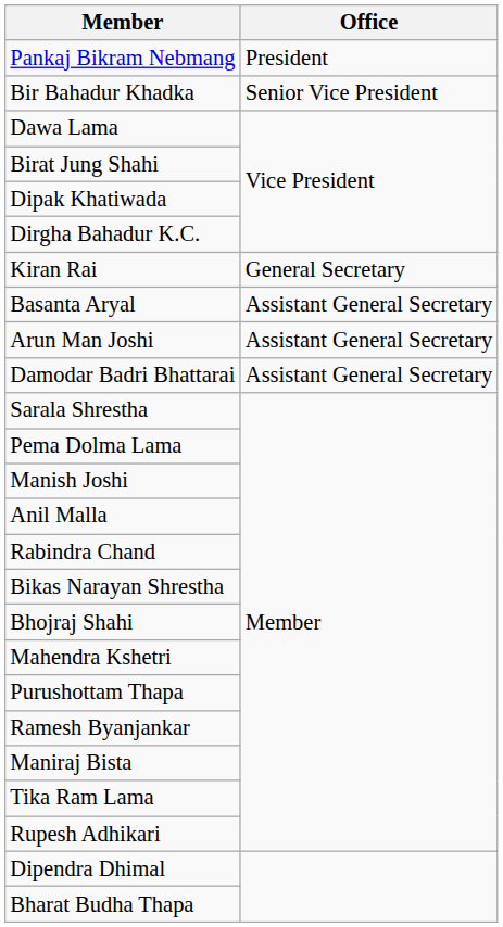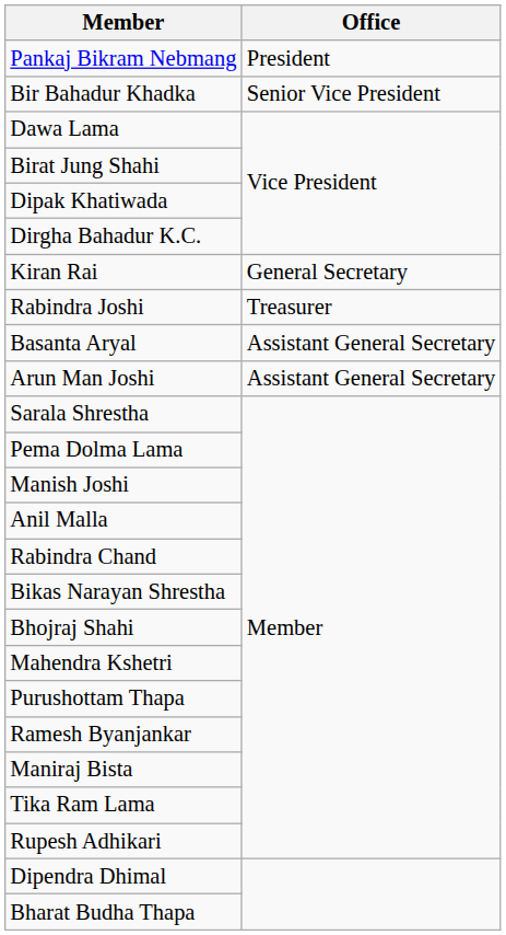 <table class="wikitable">
 <tr>
 <th>Member</th>
 <th>Office</th>
 </tr>
 <tr>
 <td><a href='#'>Pankaj Bikram Nebmang</a></td>
 <td>President</td>
 </tr>
 <tr>
 <td>Bir Bahadur Khadka</td>
 <td>Senior Vice President</td>
 </tr>
 <tr>
 <td>Dawa Lama</td>
 <td rowspan="4">Vice President</td>
 </tr>
 <tr>
 <td>Birat Jung Shahi</td>
 </tr>
 <tr>
 <td>Dipak Khatiwada</td>
 </tr>
 <tr>
 <td>Dirgha Bahadur K.C.</td>
 </tr>
 <tr>
 <td>Kiran Rai</td>
 <td>General Secretary</td>
 </tr>
 <tr>
+<td>Rabindra Joshi</td>
+<td>Treasurer</td>
+</tr>
+<tr>
 <td>Basanta Aryal</td>
 <td>Assistant General Secretary</td>
 </tr>
 <tr>
 <td>Arun Man Joshi</td>
-<td>Assistant General Secretary</td>
-</tr>
-<tr>
-<td>Damodar Badri Bhattarai</td>
 <td>Assistant General Secretary</td>
 </tr>
 <tr>
 <td>Sarala Shrestha</td>
 <td rowspan="13">Member</td>
 </tr>
 <tr>
 <td>Pema Dolma Lama</td>
 </tr>
 <tr>
 <td>Manish Joshi</td>
 </tr>
 <tr>
 <td>Anil Malla</td>
 </tr>
 <tr>
 <td>Rabindra Chand</td>
 </tr>
 <tr>
 <td>Bikas Narayan Shrestha</td>
 </tr>
 <tr>
 <td>Bhojraj Shahi</td>
 </tr>
 <tr>
 <td>Mahendra Kshetri</td>
 </tr>
 <tr>
 <td>Purushottam Thapa</td>
 </tr>
 <tr>
 <td>Ramesh Byanjankar</td>
 </tr>
 <tr>
 <td>Maniraj Bista</td>
 </tr>
 <tr>
 <td>Tika Ram Lama</td>
 </tr>
 <tr>
 <td>Rupesh Adhikari</td>
 </tr>
 <tr>
 <td>Dipendra Dhimal</td>
 </tr>
 <tr>
 <td>Bharat Budha Thapa</td>
 </tr>
 </table>
